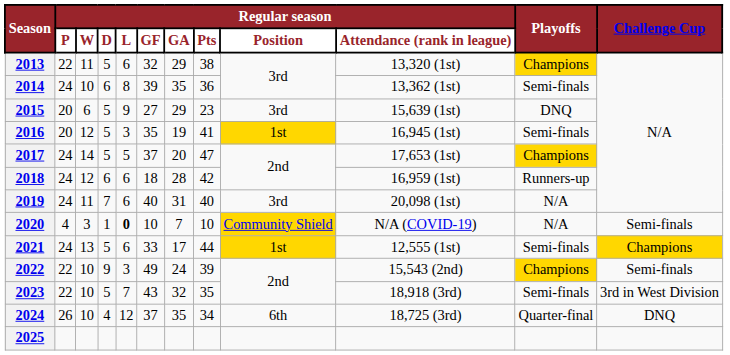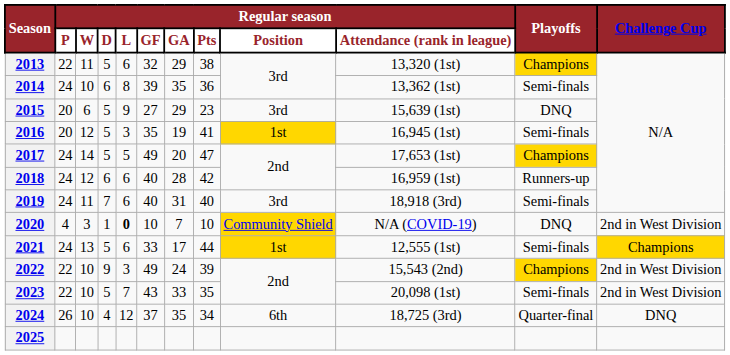 <table class="wikitable" style="text-align: center;">
 <tr>
 <th rowspan="2" style="background:#99242B; color:white; border:2px solid #000000;" scope="col">Season</th>
 <th colspan="9" style="background:#99242B; color: white; border:2px solid #000000;">Regular season</th>
 <th rowspan="2" style="background:#99242B; color:white; border:2px solid #000000;" scope="col">Playoffs</th>
 <th rowspan="2" style="background:#99242B; color:white; border:2px solid #000000;" scope="col"><a href='#'><span>Challenge Cup</span></a></th>
 </tr>
 <tr>
 <th style="background:#FFFFFF; color:#99242B; border:2px solid #000000;" scope="col">P</th>
 <th style="background:#FFFFFF; color:#99242B; border:2px solid #000000;" scope="col">W</th>
 <th style="background:#FFFFFF; color:#99242B; border:2px solid #000000;" scope="col">D</th>
 <th style="background:#FFFFFF; color:#99242B; border:2px solid #000000;" scope="col">L</th>
 <th style="background:#FFFFFF; color:#99242B; border:2px solid #000000;" scope="col">GF</th>
 <th style="background:#FFFFFF; color:#99242B; border:2px solid #000000;" scope="col">GA</th>
 <th style="background:#FFFFFF; color:#99242B; border:2px solid #000000;" scope="col">Pts</th>
 <th style="background:#FFFFFF; color:#99242B; border:2px solid #000000;" scope="col">Position</th>
 <th style="background:#FFFFFF; color:#99242B; border:2px solid #000000;" scope="col">Attendance (rank in league)</th>
 </tr>
 <tr>
 <th scope="row" style="text-align:center"><a href='#'>2013</a></th>
 <td>22</td>
 <td>11</td>
 <td>5</td>
 <td>6</td>
 <td>32</td>
 <td>29</td>
 <td>38</td>
 <td rowspan="2">3rd</td>
 <td>13,320 (1st)</td>
 <td bgcolor="gold">Champions</td>
 <td rowspan="7">N/A</td>
 </tr>
 <tr>
 <th scope="row" style="text-align:center"><a href='#'>2014</a></th>
 <td>24</td>
 <td>10</td>
 <td>6</td>
 <td>8</td>
 <td>39</td>
 <td>35</td>
 <td>36</td>
 <td>13,362 (1st)</td>
 <td>Semi-finals</td>
 </tr>
 <tr>
 <th scope="row" style="text-align:center"><a href='#'>2015</a></th>
 <td>20</td>
 <td>6</td>
 <td>5</td>
 <td>9</td>
 <td>27</td>
 <td>29</td>
 <td>23</td>
 <td>3rd</td>
 <td>15,639 (1st)</td>
 <td>DNQ</td>
 </tr>
 <tr>
 <th scope="row" style="text-align:center"><a href='#'>2016</a></th>
 <td>20</td>
 <td>12</td>
 <td>5</td>
 <td>3</td>
 <td>35</td>
 <td>19</td>
 <td>41</td>
 <td bgcolor="gold">1st</td>
 <td>16,945 (1st)</td>
 <td>Semi-finals</td>
 </tr>
 <tr>
 <th scope="row" style="text-align:center"><a href='#'>2017</a></th>
 <td>24</td>
 <td>14</td>
 <td>5</td>
 <td>5</td>
-<td>37</td>
+<td>49</td>
 <td>20</td>
 <td>47</td>
 <td rowspan="2">2nd</td>
 <td>17,653 (1st)</td>
 <td bgcolor="gold">Champions</td>
 </tr>
 <tr>
 <th scope="row" style="text-align:center"><a href='#'>2018</a></th>
 <td>24</td>
 <td>12</td>
 <td>6</td>
 <td>6</td>
-<td>18</td>
+<td>40</td>
 <td>28</td>
 <td>42</td>
 <td>16,959 (1st)</td>
 <td>Runners-up</td>
 </tr>
 <tr>
 <th scope="row" style="text-align:center"><a href='#'>2019</a></th>
 <td>24</td>
 <td>11</td>
 <td>7</td>
 <td>6</td>
 <td>40</td>
 <td>31</td>
 <td>40</td>
 <td>3rd</td>
-<td>20,098 (1st)</td>
-<td>N/A</td>
+<td>18,918 (3rd)</td>
+<td>Semi-finals</td>
 </tr>
 <tr>
 <th scope="row" style="text-align:center"><a href='#'>2020</a></th>
 <td>4</td>
 <td>3</td>
 <td>1</td>
 <td><strong>0</strong></td>
 <td>10</td>
 <td>7</td>
 <td>10</td>
 <td bgcolor="gold"><a href='#'>Community Shield</a></td>
 <td>N/A (<a href='#'>COVID-19</a>)</td>
-<td>N/A</td>
-<td>Semi-finals</td>
+<td>DNQ</td>
+<td>2nd in West Division</td>
 </tr>
 <tr>
 <th scope="row" style="text-align:center"><a href='#'>2021</a></th>
 <td>24</td>
 <td>13</td>
 <td>5</td>
 <td>6</td>
 <td>33</td>
 <td>17</td>
 <td>44</td>
 <td bgcolor="gold">1st</td>
 <td>12,555 (1st)</td>
 <td>Semi-finals</td>
 <td bgcolor="gold">Champions</td>
 </tr>
 <tr>
 <th scope="row" style="text-align:center"><a href='#'>2022</a></th>
 <td>22</td>
 <td>10</td>
 <td>9</td>
 <td>3</td>
 <td>49</td>
 <td>24</td>
 <td>39</td>
 <td rowspan="2">2nd</td>
 <td>15,543 (2nd)</td>
 <td bgcolor="gold">Champions</td>
-<td>Semi-finals</td>
+<td>2nd in West Division</td>
 </tr>
 <tr>
 <th scope="row" style="text-align:center"><a href='#'>2023</a></th>
 <td>22</td>
 <td>10</td>
 <td>5</td>
 <td>7</td>
 <td>43</td>
-<td>32</td>
+<td>33</td>
 <td>35</td>
-<td>18,918 (3rd)</td>
+<td>20,098 (1st)</td>
 <td>Semi-finals</td>
-<td>3rd in West Division</td>
+<td>2nd in West Division</td>
 </tr>
 <tr>
 <th scope="row" style="text-align:center"><a href='#'>2024</a></th>
 <td>26</td>
 <td>10</td>
 <td>4</td>
 <td>12</td>
 <td>37</td>
 <td>35</td>
 <td>34</td>
 <td>6th</td>
 <td>18,725 (3rd)</td>
 <td>Quarter-final</td>
 <td>DNQ</td>
 </tr>
 <tr>
 <th scope="row" style="text-align:center"><a href='#'>2025</a></th>
 <td></td>
 <td></td>
 <td></td>
 <td></td>
 <td></td>
 <td></td>
 <td></td>
 <td></td>
 <td></td>
 <td></td>
 <td></td>
 </tr>
 </table>
